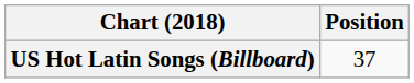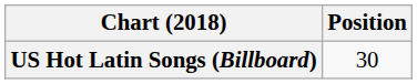 <table class="wikitable plainrowheaders" style="text-align:center">
 <tr>
 <th scope="col">Chart (2018)</th>
 <th scope="col">Position</th>
 </tr>
 <tr>
 <th scope="row">US Hot Latin Songs (<em>Billboard</em>)</th>
-<td>37</td>
+<td>30</td>
 </tr>
 </table>
